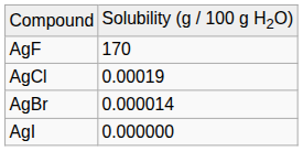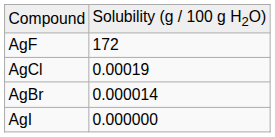 <table class="wikitable" style="margin: 1em auto">
 <tr style="background:#efefef;">
 <td>Compound</td>
 <td>Solubility (g / 100 g H<sub>2</sub>O)</td>
 </tr>
 <tr>
 <td>AgF</td>
-<td>170</td>
+<td>172</td>
 </tr>
 <tr>
 <td>AgCl</td>
 <td>0.00019</td>
 </tr>
 <tr>
 <td>AgBr</td>
 <td>0.000014</td>
 </tr>
 <tr>
 <td>AgI</td>
 <td>0.000000</td>
 </tr>
 </table>
